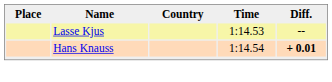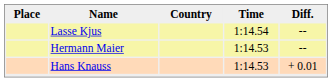 <table style="border-style:solid;border-width:1px;border-color:#808080;background-color:#EFEFEF" cellspacing="2" cellpadding="2" width="450px">
 <tr bgcolor="#EFEFEF">
 <th>Place</th>
 <th>Name</th>
 <th>Country</th>
 <th>Time</th>
 <th>Diff.</th>
 </tr>
 <tr align="center" valign="top" bgcolor="#F7F6A8">
 <th></th>
 <td align="left"><a href='#'>Lasse Kjus</a></td>
 <td align="left"></td>
+<td>1:14.54</td>
+<td>--</td>
+</tr>
+<tr align="center" valign="top" bgcolor="#F7F6A8">
+<th></th>
+<td align="left"><a href='#'>Hermann Maier</a></td>
+<td align="left"></td>
 <td>1:14.53</td>
 <td>--</td>
 </tr>
 <tr align="center" valign="top" bgcolor="#FFDAB9">
 <th></th>
 <td align="left"><a href='#'>Hans Knauss</a></td>
 <td align="left"></td>
-<td>1:14.54</td>
-<td><strong>+ 0.01</strong></td>
+<td>1:14.53</td>
+<td>+ 0.01</td>
 </tr>
 <tr align="center" valign="top" bgcolor="#FFFFFF">
 </tr>
 </table>
